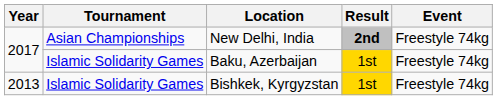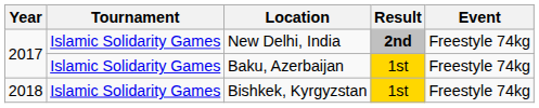 <table class="wikitable" style="font-size:95%;">
 <tr>
 <th>Year</th>
 <th>Tournament</th>
 <th>Location</th>
 <th>Result</th>
 <th>Event</th>
 </tr>
 <tr>
 <td rowspan=2>2017</td>
-<td><a href='#'>Asian Championships</a></td>
+<td><a href='#'>Islamic Solidarity Games</a></td>
 <td>New Delhi, India</td>
 <td align="center" bgcolor="silver"><strong>2nd</strong></td>
 <td>Freestyle 74kg</td>
 </tr>
 <tr>
 <td><a href='#'>Islamic Solidarity Games</a></td>
 <td>Baku, Azerbaijan</td>
 <td align="center" bgcolor="gold">1st</td>
 <td>Freestyle 74kg</td>
 </tr>
 <tr>
-<td>2013</td>
+<td>2018</td>
 <td><a href='#'>Islamic Solidarity Games</a></td>
 <td>Bishkek, Kyrgyzstan</td>
 <td align="center" bgcolor="gold">1st</td>
 <td>Freestyle 74kg</td>
 </tr>
 </table>
